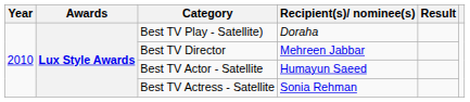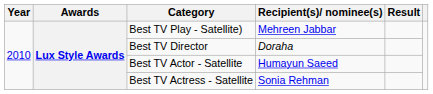 <table class="wikitable plainrowheaders">
 <tr>
 <th>Year</th>
 <th>Awards</th>
 <th>Category</th>
 <th>Recipient(s)/ nominee(s)</th>
 <th>Result</th>
 <th></th>
 </tr>
 <tr>
 <td rowspan="4"><a href='#'>2010</a></td>
 <th scope="row" rowspan="4"><a href='#'>Lux Style Awards</a></th>
 <td>Best TV Play - Satellite)</td>
-<td><em>Doraha</em></td>
+<td><a href='#'>Mehreen Jabbar</a></td>
 <td></td>
 <td rowspan="4"></td>
 </tr>
 <tr>
 <td>Best TV Director</td>
-<td><a href='#'>Mehreen Jabbar</a></td>
+<td><em>Doraha</em></td>
 <td></td>
 </tr>
 <tr>
 <td>Best TV Actor - Satellite</td>
 <td><a href='#'>Humayun Saeed</a></td>
 <td></td>
 </tr>
 <tr>
 <td>Best TV Actress - Satellite</td>
 <td><a href='#'>Sonia Rehman</a></td>
 <td></td>
 </tr>
 </table>
